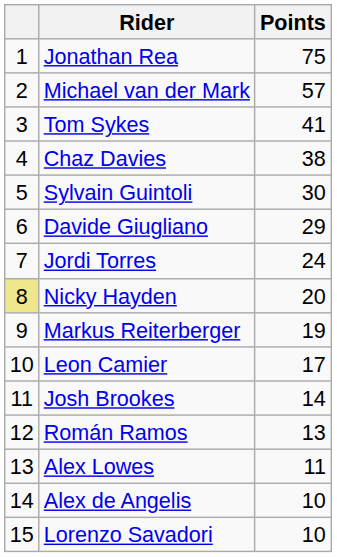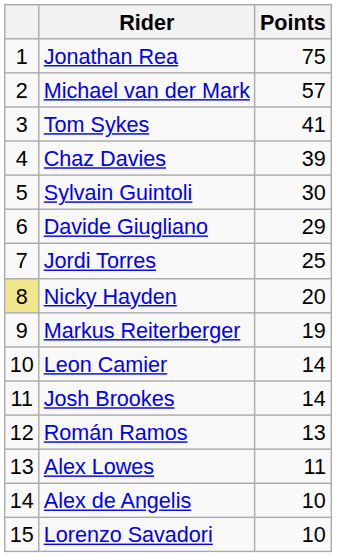 <table class="wikitable" style="font-size: 95%;">
 <tr>
 <th></th>
 <th>Rider</th>
 <th>Points</th>
 </tr>
 <tr>
 <td align=center>1</td>
 <td> <a href='#'>Jonathan Rea</a></td>
 <td align=right>75</td>
 </tr>
 <tr>
 <td align=center>2</td>
 <td> <a href='#'>Michael van der Mark</a></td>
 <td align=right>57</td>
 </tr>
 <tr>
 <td align=center>3</td>
 <td> <a href='#'>Tom Sykes</a></td>
 <td align=right>41</td>
 </tr>
 <tr>
 <td align=center>4</td>
 <td> <a href='#'>Chaz Davies</a></td>
-<td align=right>38</td>
+<td align=right>39</td>
 </tr>
 <tr>
 <td align=center>5</td>
 <td> <a href='#'>Sylvain Guintoli</a></td>
 <td align=right>30</td>
 </tr>
 <tr>
 <td align=center>6</td>
 <td> <a href='#'>Davide Giugliano</a></td>
 <td align=right>29</td>
 </tr>
 <tr>
 <td align=center>7</td>
 <td> <a href='#'>Jordi Torres</a></td>
-<td align=right>24</td>
+<td align=right>25</td>
 </tr>
 <tr>
 <td align=center style="background: khaki;">8</td>
 <td> <a href='#'>Nicky Hayden</a></td>
 <td align=right>20</td>
 </tr>
 <tr>
 <td align=center>9</td>
 <td> <a href='#'>Markus Reiterberger</a></td>
 <td align=right>19</td>
 </tr>
 <tr>
 <td align=center>10</td>
 <td> <a href='#'>Leon Camier</a></td>
-<td align=right>17</td>
+<td align=right>14</td>
 </tr>
 <tr>
 <td align=center>11</td>
 <td> <a href='#'>Josh Brookes</a></td>
 <td align=right>14</td>
 </tr>
 <tr>
 <td align=center>12</td>
 <td> <a href='#'>Román Ramos</a></td>
 <td align=right>13</td>
 </tr>
 <tr>
 <td align=center>13</td>
 <td> <a href='#'>Alex Lowes</a></td>
 <td align=right>11</td>
 </tr>
 <tr>
 <td align=center>14</td>
 <td> <a href='#'>Alex de Angelis</a></td>
 <td align=right>10</td>
 </tr>
 <tr>
 <td align=center>15</td>
 <td> <a href='#'>Lorenzo Savadori</a></td>
 <td align=right>10</td>
 </tr>
 </table>
